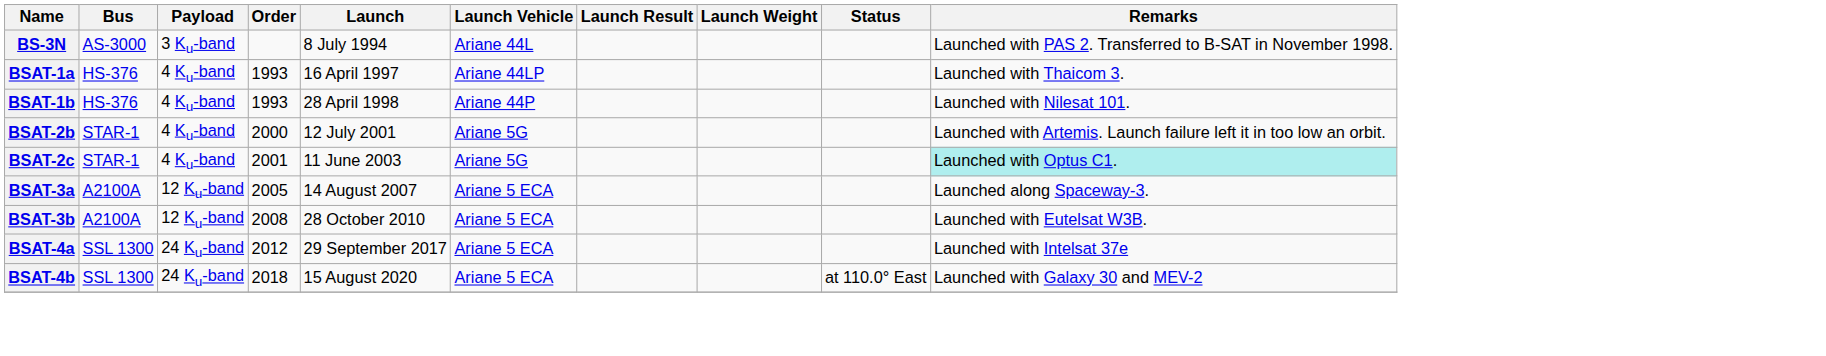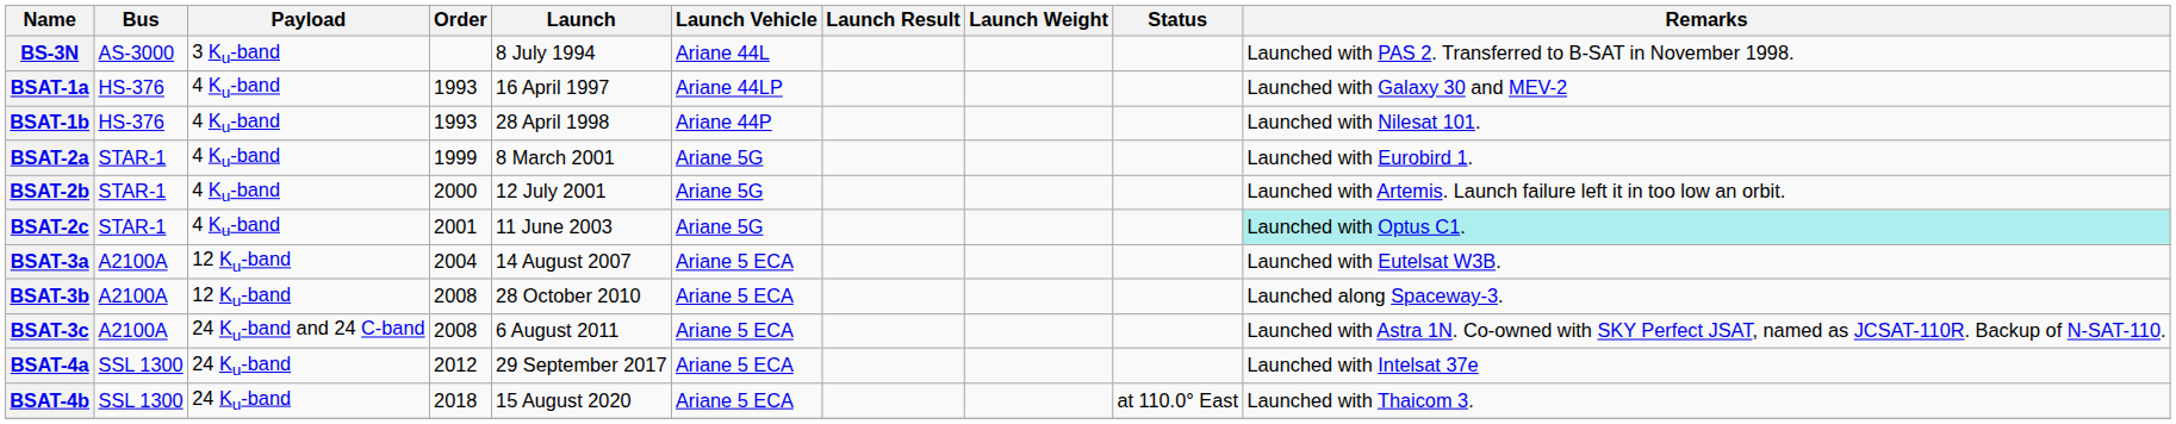 <table class="wikitable sortable mw-collapsible">
 <tr>
 <th>Name</th>
 <th>Bus</th>
 <th>Payload</th>
 <th>Order</th>
 <th>Launch</th>
 <th>Launch Vehicle</th>
 <th>Launch Result</th>
 <th>Launch Weight</th>
 <th>Status</th>
 <th>Remarks</th>
 </tr>
 <tr>
 <th><a href='#'>BS-3N</a></th>
 <td><a href='#'>AS-3000</a></td>
 <td>3 <a href='#'>K<sub>u</sub>-band</a></td>
 <td></td>
 <td>8 July 1994</td>
 <td><a href='#'>Ariane 44L</a></td>
 <td></td>
 <td></td>
 <td></td>
 <td>Launched with <a href='#'>PAS 2</a>. Transferred to B-SAT in November 1998.</td>
 </tr>
 <tr>
 <th><a href='#'>BSAT-1a</a></th>
 <td><a href='#'>HS-376</a></td>
 <td>4 <a href='#'>K<sub>u</sub>-band</a></td>
 <td>1993</td>
 <td>16 April 1997</td>
 <td><a href='#'>Ariane 44LP</a></td>
 <td></td>
 <td></td>
 <td></td>
-<td>Launched with <a href='#'>Thaicom 3</a>.</td>
+<td>Launched with <a href='#'>Galaxy 30</a> and <a href='#'>MEV-2</a></td>
 </tr>
 <tr>
 <th><a href='#'>BSAT-1b</a></th>
 <td><a href='#'>HS-376</a></td>
 <td>4 <a href='#'>K<sub>u</sub>-band</a></td>
 <td>1993</td>
 <td>28 April 1998</td>
 <td><a href='#'>Ariane 44P</a></td>
 <td></td>
 <td></td>
 <td></td>
 <td>Launched with <a href='#'>Nilesat 101</a>.</td>
+</tr>
+<tr>
+<th><a href='#'>BSAT-2a</a></th>
+<td><a href='#'>STAR-1</a></td>
+<td>4 <a href='#'>K<sub>u</sub>-band</a></td>
+<td>1999</td>
+<td>8 March 2001</td>
+<td><a href='#'>Ariane 5G</a></td>
+<td></td>
+<td></td>
+<td></td>
+<td>Launched with <a href='#'>Eurobird 1</a>.</td>
 </tr>
 <tr>
 <th><a href='#'>BSAT-2b</a></th>
 <td><a href='#'>STAR-1</a></td>
 <td>4 <a href='#'>K<sub>u</sub>-band</a></td>
 <td>2000</td>
 <td>12 July 2001</td>
 <td><a href='#'>Ariane 5G</a></td>
 <td></td>
 <td></td>
 <td></td>
 <td>Launched with <a href='#'>Artemis</a>. Launch failure left it in too low an orbit.</td>
 </tr>
 <tr>
 <th><a href='#'>BSAT-2c</a></th>
 <td><a href='#'>STAR-1</a></td>
 <td>4 <a href='#'>K<sub>u</sub>-band</a></td>
 <td>2001</td>
 <td>11 June 2003</td>
 <td><a href='#'>Ariane 5G</a></td>
 <td></td>
 <td></td>
 <td></td>
 <td style="background: paleturquoise;">Launched with <a href='#'>Optus C1</a>.</td>
 </tr>
 <tr>
 <th><a href='#'>BSAT-3a</a></th>
 <td><a href='#'>A2100A</a></td>
 <td>12 <a href='#'>K<sub>u</sub>-band</a></td>
-<td>2005</td>
+<td>2004</td>
 <td>14 August 2007</td>
 <td><a href='#'>Ariane 5 ECA</a></td>
 <td></td>
 <td></td>
 <td></td>
-<td>Launched along <a href='#'>Spaceway-3</a>.</td>
+<td>Launched with <a href='#'>Eutelsat W3B</a>.</td>
 </tr>
 <tr>
 <th><a href='#'>BSAT-3b</a></th>
 <td><a href='#'>A2100A</a></td>
 <td>12 <a href='#'>K<sub>u</sub>-band</a></td>
 <td>2008</td>
 <td>28 October 2010</td>
 <td><a href='#'>Ariane 5 ECA</a></td>
 <td></td>
 <td></td>
 <td></td>
-<td>Launched with <a href='#'>Eutelsat W3B</a>.</td>
+<td>Launched along <a href='#'>Spaceway-3</a>.</td>
+</tr>
+<tr>
+<th><a href='#'>BSAT-3c</a></th>
+<td><a href='#'>A2100A</a></td>
+<td>24 <a href='#'>K<sub>u</sub>-band</a> and 24 <a href='#'>C-band</a></td>
+<td>2008</td>
+<td>6 August 2011</td>
+<td><a href='#'>Ariane 5 ECA</a></td>
+<td></td>
+<td></td>
+<td></td>
+<td>Launched with <a href='#'>Astra 1N</a>. Co-owned with <a href='#'>SKY Perfect JSAT</a>, named as <a href='#'>JCSAT-110R</a>. Backup of <a href='#'>N-SAT-110</a>.</td>
 </tr>
 <tr>
 <th><a href='#'>BSAT-4a</a></th>
 <td><a href='#'>SSL 1300</a></td>
 <td>24 <a href='#'>K<sub>u</sub>-band</a></td>
 <td>2012</td>
 <td>29 September 2017</td>
 <td><a href='#'>Ariane 5 ECA</a></td>
 <td></td>
 <td></td>
 <td></td>
 <td>Launched with <a href='#'>Intelsat 37e</a></td>
 </tr>
 <tr>
 <th><a href='#'>BSAT-4b</a></th>
 <td><a href='#'>SSL 1300</a></td>
 <td>24 <a href='#'>K<sub>u</sub>-band</a></td>
 <td>2018</td>
 <td>15 August 2020</td>
 <td><a href='#'>Ariane 5 ECA</a></td>
 <td></td>
 <td></td>
 <td> at 110.0° East</td>
-<td>Launched with <a href='#'>Galaxy 30</a> and <a href='#'>MEV-2</a></td>
+<td>Launched with <a href='#'>Thaicom 3</a>.</td>
 </tr>
 <tr>
 </tr>
 </table>
